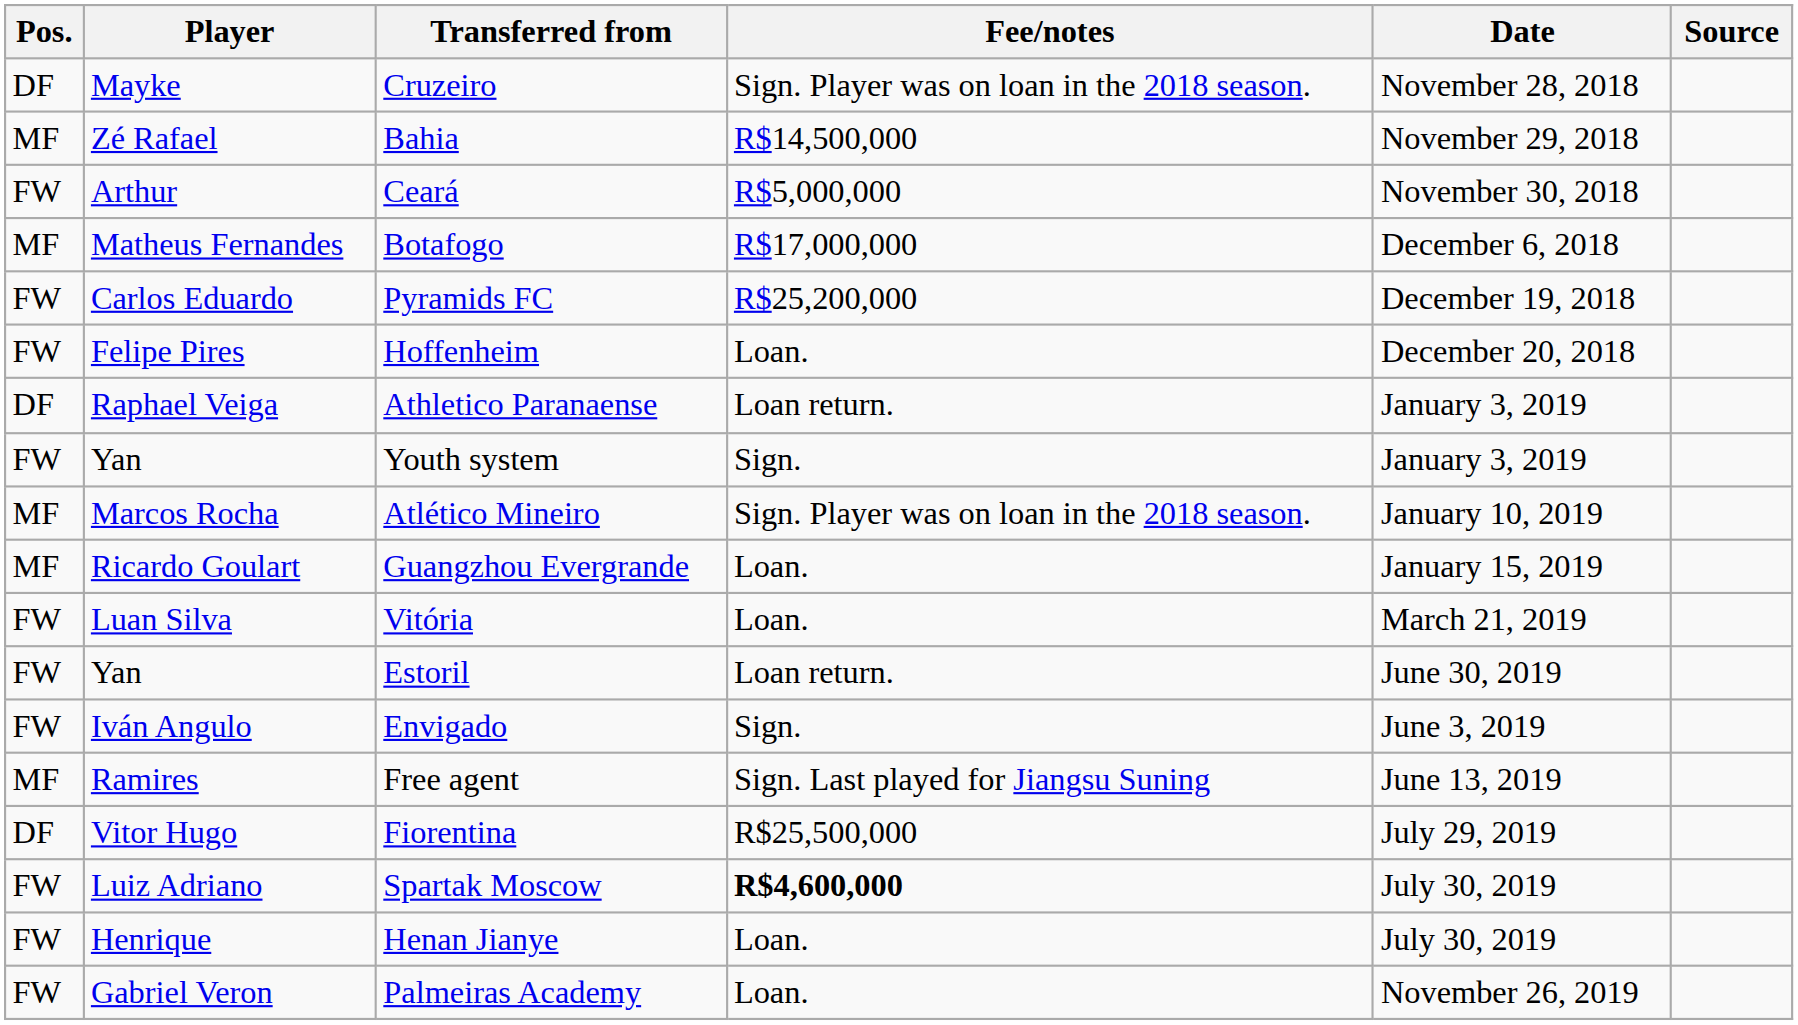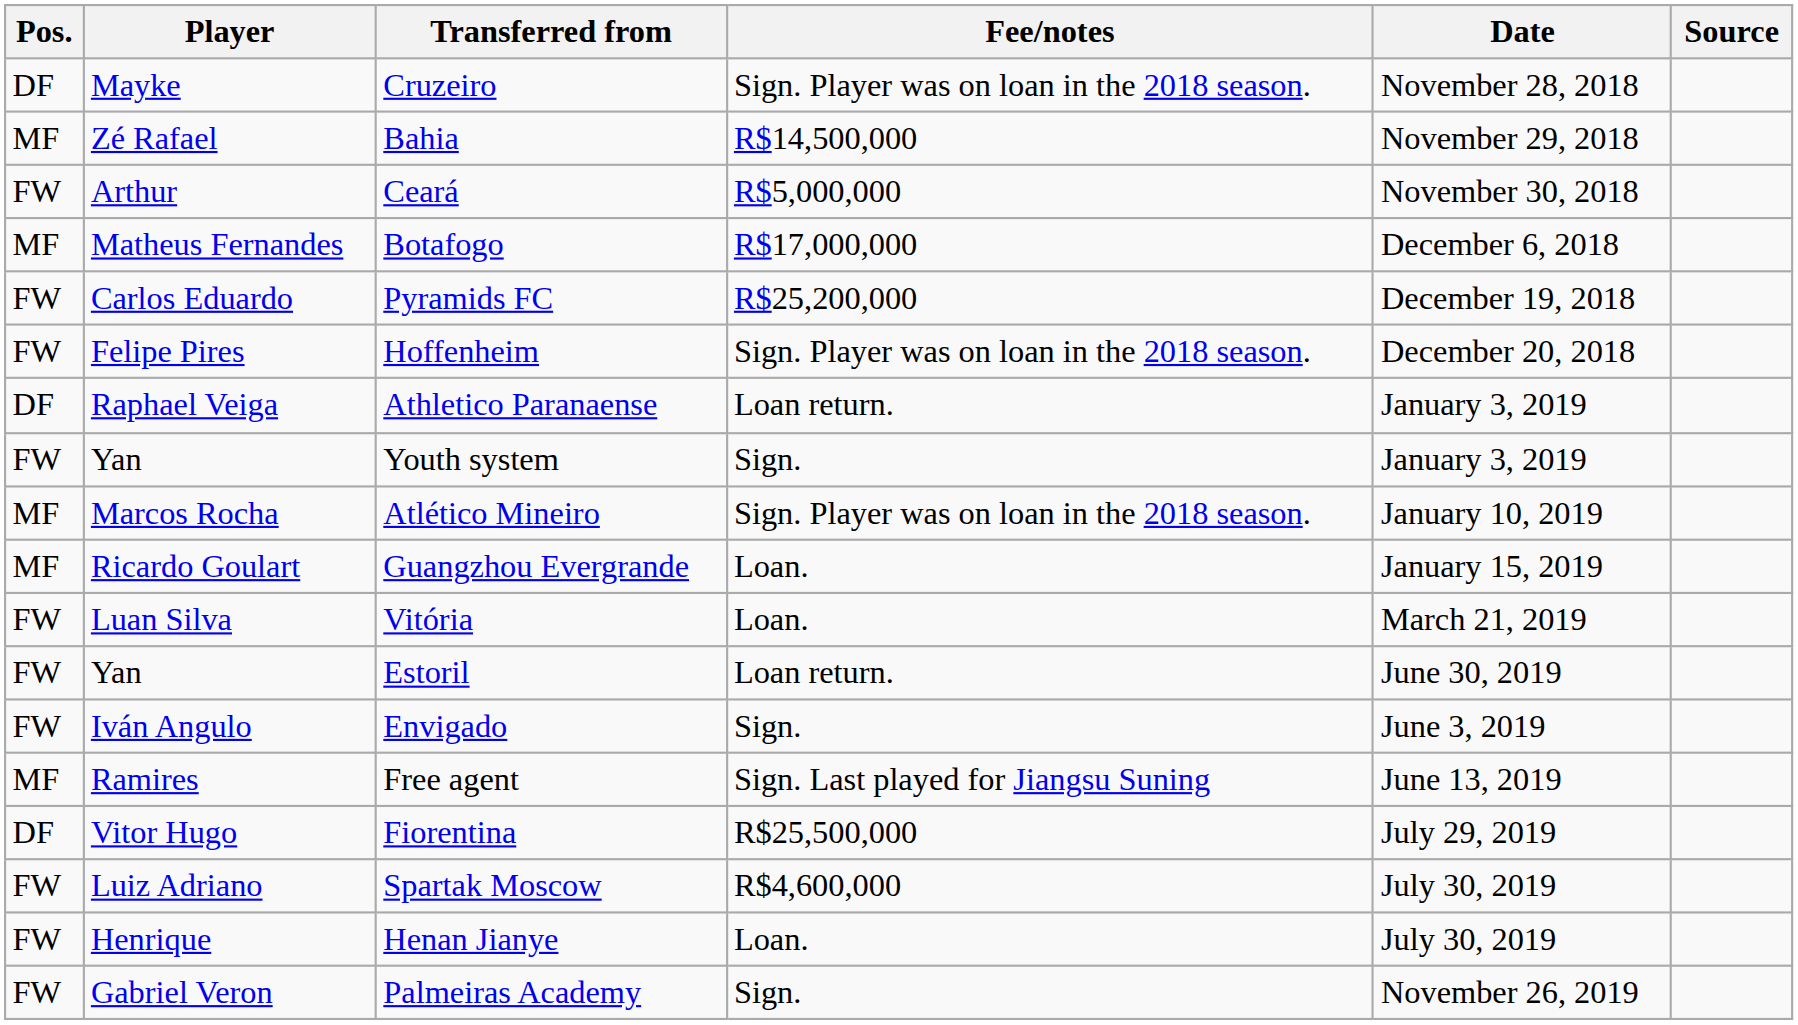 <table class="wikitable sortable" style="width:95%; text-align:center; font-size:95%; text-align:left;">
 <tr>
 <th><strong>Pos.</strong></th>
 <th><strong>Player</strong></th>
 <th><strong>Transferred from</strong></th>
 <th><strong>Fee/notes</strong></th>
 <th><strong>Date</strong></th>
 <th><strong>Source</strong></th>
 </tr>
 <tr>
 <td>DF</td>
 <td> <a href='#'>Mayke</a></td>
 <td> <a href='#'>Cruzeiro</a></td>
 <td>Sign. Player was on loan in the <a href='#'>2018 season</a>.</td>
 <td>November 28, 2018</td>
 <td align=center></td>
 </tr>
 <tr>
 <td>MF</td>
 <td> <a href='#'>Zé Rafael</a></td>
 <td> <a href='#'>Bahia</a></td>
 <td><a href='#'>R$</a>14,500,000</td>
 <td>November 29, 2018</td>
 <td align=center></td>
 </tr>
 <tr>
 <td>FW</td>
 <td> <a href='#'>Arthur</a></td>
 <td> <a href='#'>Ceará</a></td>
 <td><a href='#'>R$</a>5,000,000</td>
 <td>November 30, 2018</td>
 <td align=center></td>
 </tr>
 <tr>
 <td>MF</td>
 <td> <a href='#'>Matheus Fernandes</a></td>
 <td> <a href='#'>Botafogo</a></td>
 <td><a href='#'>R$</a>17,000,000</td>
 <td>December 6, 2018</td>
 <td align=center></td>
 </tr>
 <tr>
 <td>FW</td>
 <td> <a href='#'>Carlos Eduardo</a></td>
 <td> <a href='#'>Pyramids FC</a></td>
 <td><a href='#'>R$</a>25,200,000</td>
 <td>December 19, 2018</td>
 <td align=center></td>
 </tr>
 <tr>
 <td>FW</td>
 <td> <a href='#'>Felipe Pires</a></td>
 <td> <a href='#'>Hoffenheim</a></td>
-<td>Loan.</td>
+<td>Sign. Player was on loan in the <a href='#'>2018 season</a>.</td>
 <td>December 20, 2018</td>
 <td align=center></td>
 </tr>
 <tr>
 <td>DF</td>
 <td> <a href='#'>Raphael Veiga</a></td>
 <td> <a href='#'>Athletico Paranaense</a></td>
 <td>Loan return.</td>
 <td>January 3, 2019</td>
 <td align=center></td>
 </tr>
 <tr>
 <td>FW</td>
 <td> Yan</td>
 <td> Youth system</td>
 <td>Sign.</td>
 <td>January 3, 2019</td>
 <td align=center></td>
 </tr>
 <tr>
 <td>MF</td>
 <td> <a href='#'>Marcos Rocha</a></td>
 <td> <a href='#'>Atlético Mineiro</a></td>
 <td>Sign. Player was on loan in the <a href='#'>2018 season</a>.</td>
 <td>January 10, 2019</td>
 <td align=center></td>
 </tr>
 <tr>
 <td>MF</td>
 <td> <a href='#'>Ricardo Goulart</a></td>
 <td> <a href='#'>Guangzhou Evergrande</a></td>
 <td>Loan.</td>
 <td>January 15, 2019</td>
 <td align=center></td>
 </tr>
 <tr>
 <td>FW</td>
 <td> <a href='#'>Luan Silva</a></td>
 <td> <a href='#'>Vitória</a></td>
 <td>Loan.</td>
 <td>March 21, 2019</td>
 <td align=center></td>
 </tr>
 <tr>
 <td>FW</td>
 <td> Yan</td>
 <td> <a href='#'>Estoril</a></td>
 <td>Loan return.</td>
 <td>June 30, 2019</td>
 <td align=center></td>
 </tr>
 <tr>
 <td>FW</td>
 <td> <a href='#'>Iván Angulo</a></td>
 <td> <a href='#'>Envigado</a></td>
 <td>Sign.</td>
 <td>June 3, 2019</td>
 <td align=center></td>
 </tr>
 <tr>
 <td>MF</td>
 <td> <a href='#'>Ramires</a></td>
 <td>Free agent</td>
 <td>Sign. Last played for  <a href='#'>Jiangsu Suning</a></td>
 <td>June 13, 2019</td>
 <td align=center></td>
 </tr>
 <tr>
 <td>DF</td>
 <td> <a href='#'>Vitor Hugo</a></td>
 <td> <a href='#'>Fiorentina</a></td>
 <td>R$25,500,000</td>
 <td>July 29, 2019</td>
 <td align=center></td>
 </tr>
 <tr>
 <td>FW</td>
 <td> <a href='#'>Luiz Adriano</a></td>
 <td> <a href='#'>Spartak Moscow</a></td>
-<td><strong>R$4,600,000</strong></td>
+<td>R$4,600,000</td>
 <td>July 30, 2019</td>
 <td align=center></td>
 </tr>
 <tr>
 <td>FW</td>
 <td> <a href='#'>Henrique</a></td>
 <td> <a href='#'>Henan Jianye</a></td>
 <td>Loan.</td>
 <td>July 30, 2019</td>
 <td align=center></td>
 </tr>
 <tr>
 <td>FW</td>
 <td> <a href='#'>Gabriel Veron</a></td>
 <td> <a href='#'>Palmeiras Academy</a></td>
-<td>Loan.</td>
+<td>Sign.</td>
 <td>November 26, 2019</td>
 <td align=center></td>
 </tr>
 </table>
